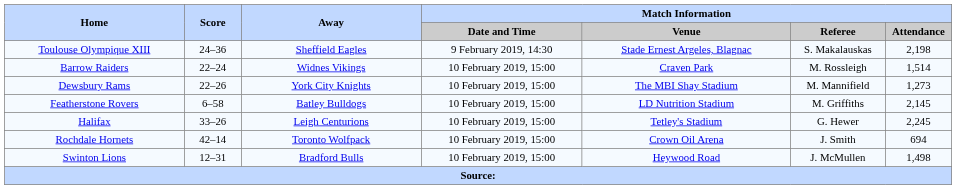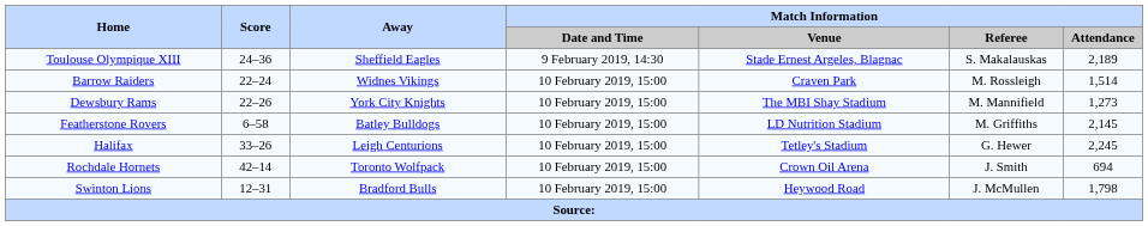 <table border=1 style="border-collapse:collapse; font-size:90%; text-align:center;" cellpadding=3 cellspacing=0 width=100%>
 <tr bgcolor="#c1d8ff">
 <th rowspan="2" width="19%">Home</th>
 <th rowspan="2" width="6%">Score</th>
 <th rowspan="2" width="19%">Away</th>
 <th colspan="4">Match Information</th>
 </tr>
 <tr bgcolor="#cccccc">
 <th width="17%">Date and Time</th>
 <th width="22%">Venue</th>
 <th width="10%">Referee</th>
 <th width="7%">Attendance</th>
 </tr>
 <tr bgcolor="#f5faff">
 <td> <a href='#'>Toulouse Olympique XIII</a></td>
 <td>24–36</td>
 <td> <a href='#'>Sheffield Eagles</a></td>
 <td>9 February 2019, 14:30</td>
 <td><a href='#'>Stade Ernest Argeles, Blagnac</a></td>
 <td>S. Makalauskas</td>
-<td>2,198</td>
+<td>2,189</td>
 </tr>
 <tr bgcolor="#f5faff">
 <td> <a href='#'>Barrow Raiders</a></td>
 <td>22–24</td>
 <td> <a href='#'>Widnes Vikings</a></td>
 <td>10 February 2019, 15:00</td>
 <td><a href='#'>Craven Park</a></td>
 <td>M. Rossleigh</td>
 <td>1,514</td>
 </tr>
 <tr bgcolor="#f5faff">
 <td> <a href='#'>Dewsbury Rams</a></td>
 <td>22–26</td>
 <td> <a href='#'>York City Knights</a></td>
 <td>10 February 2019, 15:00</td>
 <td><a href='#'>The MBI Shay Stadium</a></td>
 <td>M. Mannifield</td>
 <td>1,273</td>
 </tr>
 <tr bgcolor="#f5faff">
 <td> <a href='#'>Featherstone Rovers</a></td>
 <td>6–58</td>
 <td> <a href='#'>Batley Bulldogs</a></td>
 <td>10 February 2019, 15:00</td>
 <td><a href='#'>LD Nutrition Stadium</a></td>
 <td>M. Griffiths</td>
 <td>2,145</td>
 </tr>
 <tr bgcolor="#f5faff">
 <td> <a href='#'>Halifax</a></td>
 <td>33–26</td>
 <td> <a href='#'>Leigh Centurions</a></td>
 <td>10 February 2019, 15:00</td>
 <td><a href='#'>Tetley's Stadium</a></td>
 <td>G. Hewer</td>
 <td>2,245</td>
 </tr>
 <tr bgcolor="#f5faff">
 <td> <a href='#'>Rochdale Hornets</a></td>
 <td>42–14</td>
 <td> <a href='#'>Toronto Wolfpack</a></td>
 <td>10 February 2019, 15:00</td>
 <td><a href='#'>Crown Oil Arena</a></td>
 <td>J. Smith</td>
 <td>694</td>
 </tr>
 <tr bgcolor="#f5faff">
 <td> <a href='#'>Swinton Lions</a></td>
 <td>12–31</td>
 <td> <a href='#'>Bradford Bulls</a></td>
 <td>10 February 2019, 15:00</td>
 <td><a href='#'>Heywood Road</a></td>
 <td>J. McMullen</td>
-<td>1,498</td>
+<td>1,798</td>
 </tr>
 <tr bgcolor="#c1d8ff">
 <th colspan="7">Source:</th>
 </tr>
 </table>
